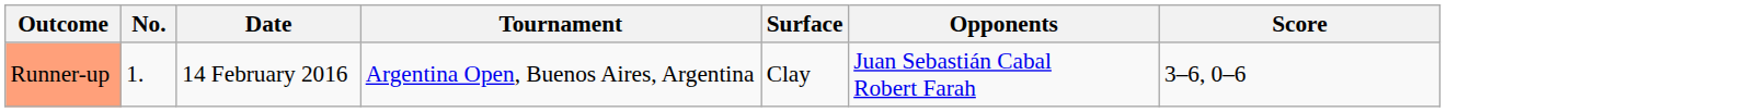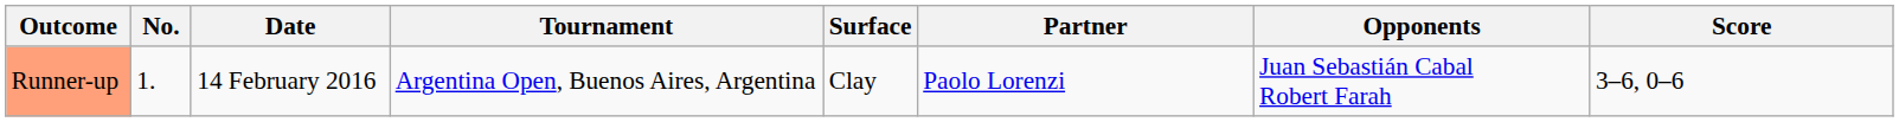 <table class="sortable wikitable" style=font-size:97%>
 <tr>
 <th style="width:70px">Outcome</th>
 <th style="width:30px">No.</th>
 <th style="width:115px">Date</th>
 <th style="width:260px">Tournament</th>
 <th style="width:50px">Surface</th>
+<th style="width:200px">Partner</th>
 <th style="width:200px">Opponents</th>
 <th style="width:180px" class="unsortable">Score</th>
 </tr>
 <tr>
 <td bgcolor=FFA07A>Runner-up</td>
 <td>1.</td>
 <td>14 February 2016</td>
 <td><a href='#'>Argentina Open</a>, Buenos Aires, Argentina</td>
 <td>Clay</td>
+<td> <a href='#'>Paolo Lorenzi</a></td>
 <td> <a href='#'>Juan Sebastián Cabal</a><br> <a href='#'>Robert Farah</a></td>
 <td>3–6, 0–6</td>
 </tr>
 </table>
